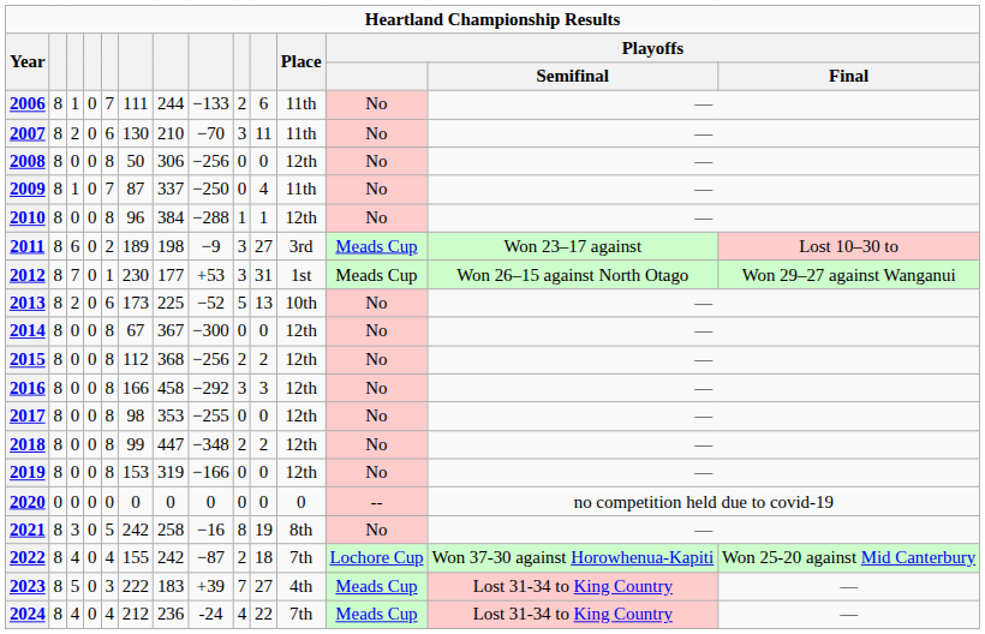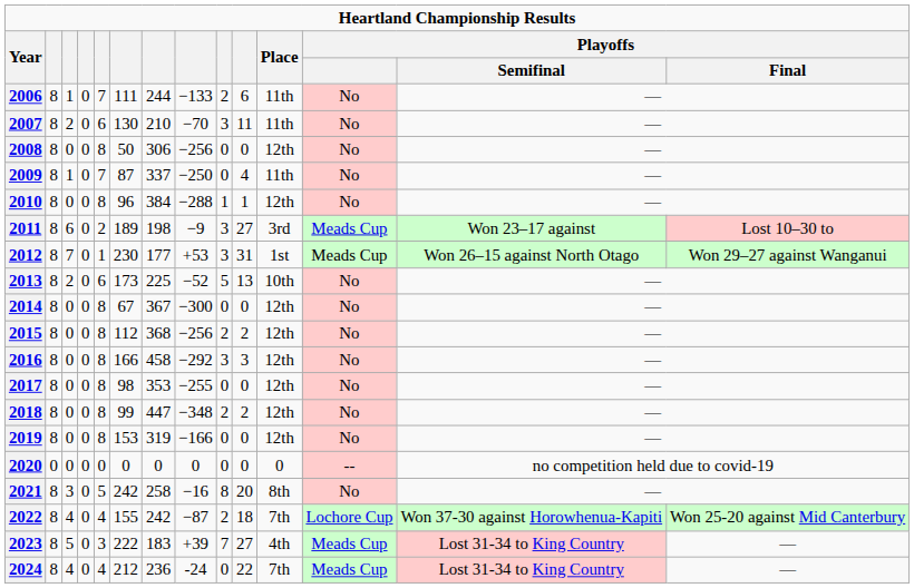 <table class="wikitable" style="text-align:center">
 <tr>
 <td colspan=14><strong>Heartland Championship Results</strong></td>
 </tr>
 <tr>
 <th rowspan=2>Year</th>
 <th rowspan=2></th>
 <th rowspan=2></th>
 <th rowspan=2></th>
 <th rowspan=2></th>
 <th rowspan=2></th>
 <th rowspan=2></th>
 <th rowspan=2></th>
 <th rowspan=2></th>
 <th rowspan=2></th>
 <th rowspan=2>Place</th>
 <th colspan=3>Playoffs</th>
 </tr>
 <tr>
 <th></th>
 <th>Semifinal</th>
 <th>Final</th>
 </tr>
 <tr>
 <th><a href='#'>2006</a></th>
 <td>8</td>
 <td>1</td>
 <td>0</td>
 <td>7</td>
 <td>111</td>
 <td>244</td>
 <td>−133</td>
 <td>2</td>
 <td>6</td>
 <td>11th</td>
 <td style="background: #FFCCCC;">No</td>
 <td colspan=2>—</td>
 </tr>
 <tr>
 <th><a href='#'>2007</a></th>
 <td>8</td>
 <td>2</td>
 <td>0</td>
 <td>6</td>
 <td>130</td>
 <td>210</td>
 <td>−70</td>
 <td>3</td>
 <td>11</td>
 <td>11th</td>
 <td style="background: #FFCCCC;">No</td>
 <td colspan=2>—</td>
 </tr>
 <tr>
 <th><a href='#'>2008</a></th>
 <td>8</td>
 <td>0</td>
 <td>0</td>
 <td>8</td>
 <td>50</td>
 <td>306</td>
 <td>−256</td>
 <td>0</td>
 <td>0</td>
 <td>12th</td>
 <td style="background: #FFCCCC;">No</td>
 <td colspan=2>—</td>
 </tr>
 <tr>
 <th><a href='#'>2009</a></th>
 <td>8</td>
 <td>1</td>
 <td>0</td>
 <td>7</td>
 <td>87</td>
 <td>337</td>
 <td>−250</td>
 <td>0</td>
 <td>4</td>
 <td>11th</td>
 <td style="background: #FFCCCC;">No</td>
 <td colspan=2>—</td>
 </tr>
 <tr>
 <th><a href='#'>2010</a></th>
 <td>8</td>
 <td>0</td>
 <td>0</td>
 <td>8</td>
 <td>96</td>
 <td>384</td>
 <td>−288</td>
 <td>1</td>
 <td>1</td>
 <td>12th</td>
 <td style="background: #FFCCCC;">No</td>
 <td colspan=2>—</td>
 </tr>
 <tr>
 <th><a href='#'>2011</a></th>
 <td>8</td>
 <td>6</td>
 <td>0</td>
 <td>2</td>
 <td>189</td>
 <td>198</td>
 <td>−9</td>
 <td>3</td>
 <td>27</td>
 <td>3rd</td>
 <td style="background: #cfc;"><a href='#'>Meads Cup</a></td>
 <td style="background: #cfc;">Won 23–17 against </td>
 <td style="background: #FFCCCC;">Lost 10–30 to </td>
 </tr>
 <tr>
 <th><a href='#'>2012</a></th>
 <td>8</td>
 <td>7</td>
 <td>0</td>
 <td>1</td>
 <td>230</td>
 <td>177</td>
 <td>+53</td>
 <td>3</td>
 <td>31</td>
 <td>1st</td>
 <td style="background: #cfc;">Meads Cup</td>
 <td style="background: #cfc;">Won 26–15 against North Otago</td>
 <td style="background: #cfc;">Won 29–27 against Wanganui</td>
 </tr>
 <tr>
 <th><a href='#'>2013</a></th>
 <td>8</td>
 <td>2</td>
 <td>0</td>
 <td>6</td>
 <td>173</td>
 <td>225</td>
 <td>−52</td>
 <td>5</td>
 <td>13</td>
 <td>10th</td>
 <td style="background: #FFCCCC;">No</td>
 <td colspan=2>—</td>
 </tr>
 <tr>
 <th><a href='#'>2014</a></th>
 <td>8</td>
 <td>0</td>
 <td>0</td>
 <td>8</td>
 <td>67</td>
 <td>367</td>
 <td>−300</td>
 <td>0</td>
 <td>0</td>
 <td>12th</td>
 <td style="background: #FFCCCC;">No</td>
 <td colspan=2>—</td>
 </tr>
 <tr>
 <th><a href='#'>2015</a></th>
 <td>8</td>
 <td>0</td>
 <td>0</td>
 <td>8</td>
 <td>112</td>
 <td>368</td>
 <td>−256</td>
 <td>2</td>
 <td>2</td>
 <td>12th</td>
 <td style="background: #FFCCCC;">No</td>
 <td colspan=2>—</td>
 </tr>
 <tr>
 <th><a href='#'>2016</a></th>
 <td>8</td>
 <td>0</td>
 <td>0</td>
 <td>8</td>
 <td>166</td>
 <td>458</td>
 <td>−292</td>
 <td>3</td>
 <td>3</td>
 <td>12th</td>
 <td style="background: #FFCCCC;">No</td>
 <td colspan=2>—</td>
 </tr>
 <tr>
 <th><a href='#'>2017</a></th>
 <td>8</td>
 <td>0</td>
 <td>0</td>
 <td>8</td>
 <td>98</td>
 <td>353</td>
 <td>−255</td>
 <td>0</td>
 <td>0</td>
 <td>12th</td>
 <td style="background: #FFCCCC;">No</td>
 <td colspan=2>—</td>
 </tr>
 <tr>
 <th><a href='#'>2018</a></th>
 <td>8</td>
 <td>0</td>
 <td>0</td>
 <td>8</td>
 <td>99</td>
 <td>447</td>
 <td>−348</td>
 <td>2</td>
 <td>2</td>
 <td>12th</td>
 <td style="background: #FFCCCC;">No</td>
 <td colspan=2>—</td>
 </tr>
 <tr>
 <th><a href='#'>2019</a></th>
 <td>8</td>
 <td>0</td>
 <td>0</td>
 <td>8</td>
 <td>153</td>
 <td>319</td>
 <td>−166</td>
 <td>0</td>
 <td>0</td>
 <td>12th</td>
 <td style="background: #FFCCCC;">No</td>
 <td colspan=2>—</td>
 </tr>
 <tr>
 <th><a href='#'>2020</a></th>
 <td>0</td>
 <td>0</td>
 <td>0</td>
 <td>0</td>
 <td>0</td>
 <td>0</td>
 <td>0</td>
 <td>0</td>
 <td>0</td>
 <td>0</td>
 <td style="background: #FFCCCC;">--</td>
 <td colspan=2>no competition held due to covid-19</td>
 </tr>
 <tr>
 <th><a href='#'>2021</a></th>
 <td>8</td>
 <td>3</td>
 <td>0</td>
 <td>5</td>
 <td>242</td>
 <td>258</td>
 <td>−16</td>
 <td>8</td>
-<td>19</td>
+<td>20</td>
 <td>8th</td>
 <td style="background: #FFCCCC;">No</td>
 <td colspan=2>—</td>
 </tr>
 <tr>
 <th><a href='#'>2022</a></th>
 <td>8</td>
 <td>4</td>
 <td>0</td>
 <td>4</td>
 <td>155</td>
 <td>242</td>
 <td>−87</td>
 <td>2</td>
 <td>18</td>
 <td>7th</td>
 <td style="background: #cfc;"><a href='#'>Lochore Cup</a></td>
 <td style="background: #cfc;">Won 37-30 against <a href='#'>Horowhenua-Kapiti</a></td>
 <td style="background: #cfc;">Won 25-20 against <a href='#'>Mid Canterbury</a></td>
 </tr>
 <tr>
 <th><a href='#'>2023</a></th>
 <td>8</td>
 <td>5</td>
 <td>0</td>
 <td>3</td>
 <td>222</td>
 <td>183</td>
 <td>+39</td>
 <td>7</td>
 <td>27</td>
 <td>4th</td>
 <td style="background: #cfc;"><a href='#'>Meads Cup</a></td>
 <td style="background: #FFCCCC;">Lost 31-34 to <a href='#'>King Country</a></td>
 <td>—</td>
 </tr>
 <tr>
 <th><a href='#'>2024</a></th>
 <td>8</td>
 <td>4</td>
 <td>0</td>
 <td>4</td>
 <td>212</td>
 <td>236</td>
 <td>-24</td>
-<td>4</td>
+<td>0</td>
 <td>22</td>
 <td>7th</td>
 <td style="background: #cfc;"><a href='#'>Meads Cup</a></td>
 <td style="background: #FFCCCC;">Lost 31-34 to <a href='#'>King Country</a></td>
 <td>—</td>
 </tr>
 </table>
